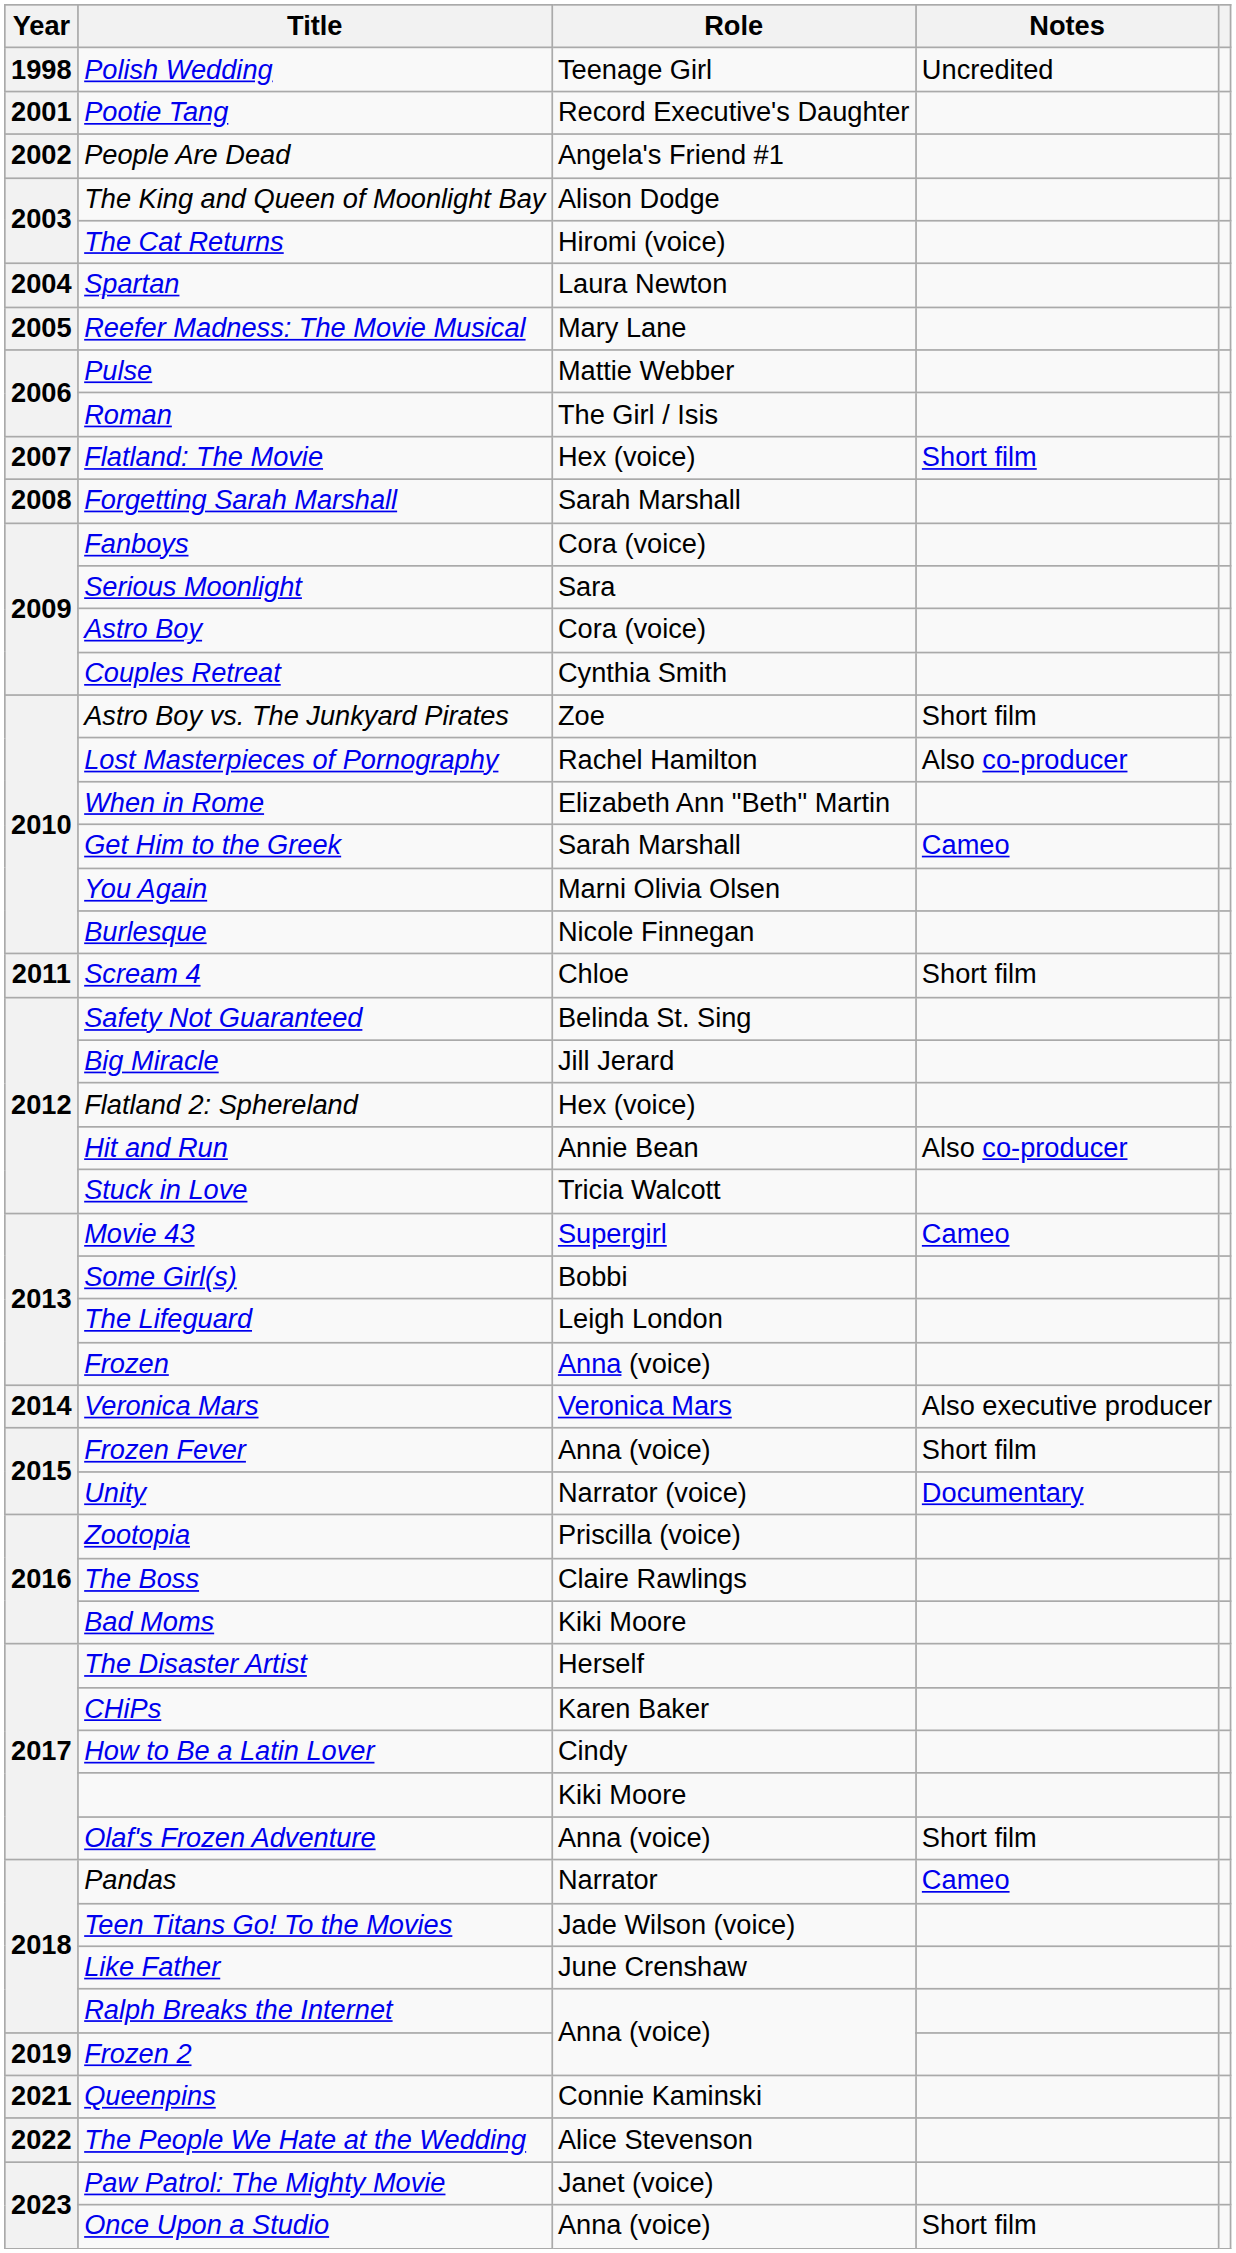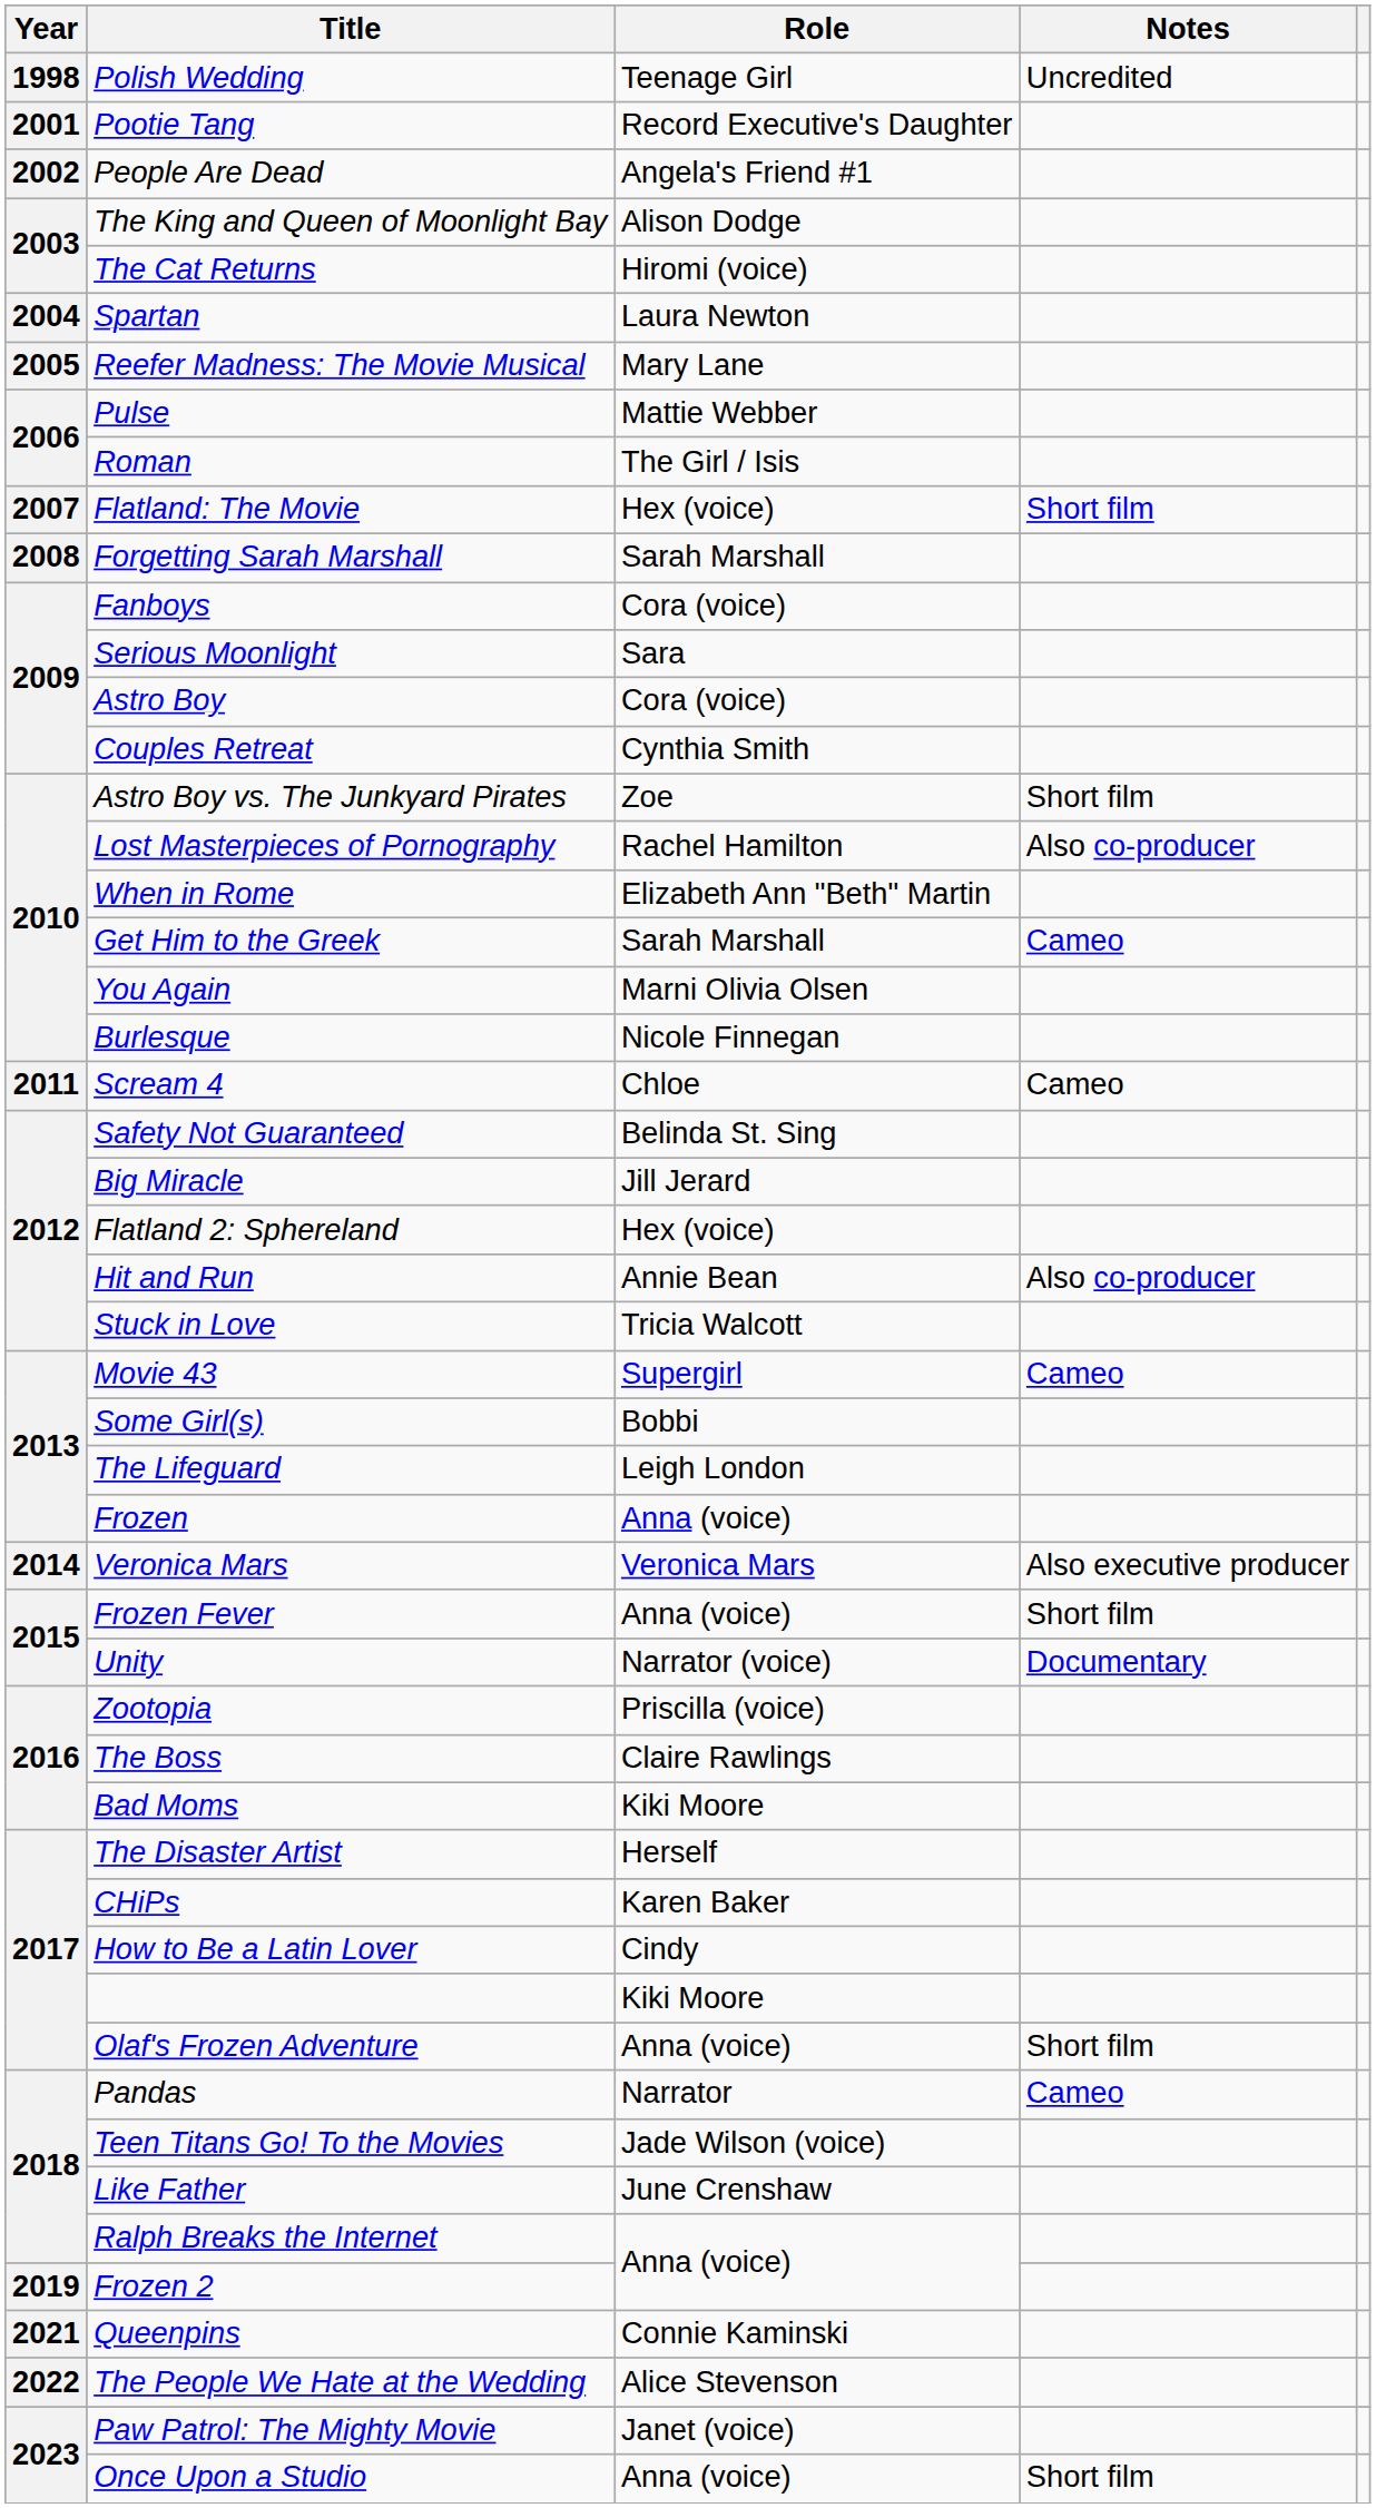 <table class="wikitable sortable">
 <tr>
 <th scope="col">Year</th>
 <th scope="col">Title</th>
 <th scope="col">Role</th>
 <th scope="col" class="unsortable">Notes</th>
 <th scope="col" class="unsortable"></th>
 </tr>
 <tr>
 <th scope=row>1998</th>
 <td><em><a href='#'>Polish Wedding</a></em></td>
 <td>Teenage Girl</td>
 <td>Uncredited</td>
 <td style="text-align:center"></td>
 </tr>
 <tr>
 <th scope=row>2001</th>
 <td><em><a href='#'>Pootie Tang</a></em></td>
 <td>Record Executive's Daughter</td>
 <td></td>
 <td style="text-align:center"></td>
 </tr>
 <tr>
 <th scope=row>2002</th>
 <td><em>People Are Dead</em></td>
 <td>Angela's Friend #1</td>
 <td></td>
 <td style="text-align:center"></td>
 </tr>
 <tr>
 <th scope="rowgroup" rowspan="2">2003</th>
 <td data-sort-value="King and Queen of Moonlight Bay, The"><em>The King and Queen of Moonlight Bay</em></td>
 <td data-sort-value="Dodge, Alison">Alison Dodge</td>
 <td></td>
 <td style="text-align:center"></td>
 </tr>
 <tr>
 <td data-sort-value="Cat Returns, The"><em><a href='#'>The Cat Returns</a></em></td>
 <td>Hiromi (voice)</td>
 <td></td>
 <td style="text-align:center"></td>
 </tr>
 <tr>
 <th scope=row>2004</th>
 <td><em><a href='#'>Spartan</a></em></td>
 <td data-sort-value="Newton, Laura">Laura Newton</td>
 <td></td>
 <td style="text-align:center"></td>
 </tr>
 <tr>
 <th scope=row>2005</th>
 <td><em><a href='#'>Reefer Madness: The Movie Musical</a></em></td>
 <td data-sort-value="Lane, Mary">Mary Lane</td>
 <td></td>
 <td style="text-align:center"></td>
 </tr>
 <tr>
 <th scope="rowgroup" rowspan="2">2006</th>
 <td><em><a href='#'>Pulse</a></em></td>
 <td data-sort-value="Webber, Mattie">Mattie Webber</td>
 <td></td>
 <td style="text-align:center"></td>
 </tr>
 <tr>
 <td><em><a href='#'>Roman</a></em></td>
 <td>The Girl / Isis</td>
 <td></td>
 <td style="text-align:center"></td>
 </tr>
 <tr>
 <th scope=row>2007</th>
 <td><em><a href='#'>Flatland: The Movie</a></em></td>
 <td>Hex (voice)</td>
 <td><a href='#'>Short film</a></td>
 <td style="text-align:center"></td>
 </tr>
 <tr>
 <th scope=row>2008</th>
 <td><em><a href='#'>Forgetting Sarah Marshall</a></em></td>
 <td data-sort-value="Marshall, Sarah">Sarah Marshall</td>
 <td></td>
 <td style="text-align:center"></td>
 </tr>
 <tr>
 <th scope="rowgroup" rowspan="4">2009</th>
 <td><em><a href='#'>Fanboys</a></em></td>
 <td>Cora (voice)</td>
 <td></td>
 <td style="text-align:center"></td>
 </tr>
 <tr>
 <td><em><a href='#'>Serious Moonlight</a></em></td>
 <td>Sara</td>
 <td></td>
 <td style="text-align:center"></td>
 </tr>
 <tr>
 <td><em><a href='#'>Astro Boy</a></em></td>
 <td>Cora (voice)</td>
 <td></td>
 <td style="text-align:center"></td>
 </tr>
 <tr>
 <td><em><a href='#'>Couples Retreat</a></em></td>
 <td data-sort-value="Smith, Cynthia">Cynthia Smith</td>
 <td></td>
 <td style="text-align:center"></td>
 </tr>
 <tr>
 <th scope="rowgroup" rowspan="6">2010</th>
 <td><em>Astro Boy vs. The Junkyard Pirates</em></td>
 <td>Zoe</td>
 <td>Short film</td>
 <td style="text-align:center"></td>
 </tr>
 <tr>
 <td><em><a href='#'>Lost Masterpieces of Pornography</a></em></td>
 <td data-sort-value="Hamilton, Rachel">Rachel Hamilton</td>
 <td>Also <a href='#'>co-producer</a></td>
 <td style="text-align:center"></td>
 </tr>
 <tr>
 <td><em><a href='#'>When in Rome</a></em></td>
 <td data-sort-value="Martin, Elizabeth">Elizabeth Ann "Beth" Martin</td>
 <td></td>
 <td style="text-align:center"></td>
 </tr>
 <tr>
 <td><em><a href='#'>Get Him to the Greek</a></em></td>
 <td data-sort-value="Marshall, Sarah">Sarah Marshall</td>
 <td><a href='#'>Cameo</a></td>
 <td style="text-align:center"></td>
 </tr>
 <tr>
 <td><em><a href='#'>You Again</a></em></td>
 <td data-sort-value="Olsen, Marni Olivia">Marni Olivia Olsen</td>
 <td></td>
 <td style="text-align:center"></td>
 </tr>
 <tr>
 <td><em><a href='#'>Burlesque</a></em></td>
 <td data-sort-value="Finnegan, Nicole">Nicole Finnegan</td>
 <td></td>
 <td style="text-align:center"></td>
 </tr>
 <tr>
 <th scope=row>2011</th>
 <td><em><a href='#'>Scream 4</a></em></td>
 <td>Chloe</td>
-<td>Short film</td>
+<td>Cameo</td>
 <td style="text-align:center"></td>
 </tr>
 <tr>
 <th scope="rowgroup" rowspan="5">2012</th>
 <td><em><a href='#'>Safety Not Guaranteed</a></em></td>
 <td data-sort-value="St. Sing, Belinda">Belinda St. Sing</td>
 <td></td>
 <td style="text-align:center"></td>
 </tr>
 <tr>
 <td><em><a href='#'>Big Miracle</a></em></td>
 <td data-sort-value="Jerard, Jill">Jill Jerard</td>
 <td></td>
 <td style="text-align:center"></td>
 </tr>
 <tr>
 <td><em>Flatland 2: Sphereland</em></td>
 <td>Hex (voice)</td>
 <td></td>
 <td style="text-align:center"></td>
 </tr>
 <tr>
 <td><em><a href='#'>Hit and Run</a></em></td>
 <td data-sort-value="Bean, Annie">Annie Bean</td>
 <td>Also <a href='#'>co-producer</a></td>
 <td style="text-align:center"></td>
 </tr>
 <tr>
 <td><em><a href='#'>Stuck in Love</a></em></td>
 <td data-sort-value="Walcott, Tricia">Tricia Walcott</td>
 <td></td>
 <td style="text-align:center"></td>
 </tr>
 <tr>
 <th scope="rowgroup" rowspan="4">2013</th>
 <td><em><a href='#'>Movie 43</a></em></td>
 <td><a href='#'>Supergirl</a></td>
 <td><a href='#'>Cameo</a></td>
 <td style="text-align:center"></td>
 </tr>
 <tr>
 <td><em><a href='#'>Some Girl(s)</a></em></td>
 <td>Bobbi</td>
 <td></td>
 <td style="text-align:center"></td>
 </tr>
 <tr>
 <td data-sort-value="Lifeguard, The"><em><a href='#'>The Lifeguard</a></em></td>
 <td data-sort-value="London, Leigh">Leigh London</td>
 <td></td>
 <td style="text-align:center"></td>
 </tr>
 <tr>
 <td><em><a href='#'>Frozen</a></em></td>
 <td><a href='#'>Anna</a> (voice)</td>
 <td></td>
 <td style="text-align:center"></td>
 </tr>
 <tr>
 <th scope=row>2014</th>
 <td><em><a href='#'>Veronica Mars</a></em></td>
 <td data-sort-value="Mars, Veronica"><a href='#'>Veronica Mars</a></td>
 <td>Also executive producer</td>
 <td style="text-align:center"></td>
 </tr>
 <tr>
 <th scope="rowgroup" rowspan="2">2015</th>
 <td><em><a href='#'>Frozen Fever</a></em></td>
 <td>Anna (voice)</td>
 <td>Short film</td>
 <td style="text-align:center"></td>
 </tr>
 <tr>
 <td><em><a href='#'>Unity</a></em></td>
 <td>Narrator (voice)</td>
 <td><a href='#'>Documentary</a></td>
 <td style="text-align:center"></td>
 </tr>
 <tr>
 <th scope="rowgroup" rowspan="3">2016</th>
 <td><em><a href='#'>Zootopia</a></em></td>
 <td>Priscilla (voice)</td>
 <td></td>
 <td style="text-align:center"></td>
 </tr>
 <tr>
 <td data-sort-value="Boss, The"><em><a href='#'>The Boss</a></em></td>
 <td data-sort-value="Rawlings, Claire">Claire Rawlings</td>
 <td></td>
 <td style="text-align:center"></td>
 </tr>
 <tr>
 <td><em><a href='#'>Bad Moms</a></em></td>
 <td data-sort-value="Moore, Kiki">Kiki Moore</td>
 <td></td>
 <td style="text-align:center"></td>
 </tr>
 <tr>
 <th scope="rowgroup" rowspan="5">2017</th>
 <td data-sort-value="Disaster Artist, The"><em><a href='#'>The Disaster Artist</a></em></td>
 <td>Herself</td>
 <td></td>
 <td style="text-align:center"></td>
 </tr>
 <tr>
 <td><em><a href='#'>CHiPs</a></em></td>
 <td data-sort-value="Baker, Karen">Karen Baker</td>
 <td></td>
 <td style="text-align:center"></td>
 </tr>
 <tr>
 <td><em><a href='#'>How to Be a Latin Lover</a></em></td>
 <td>Cindy</td>
 <td></td>
 <td style="text-align:center"></td>
 </tr>
 <tr>
 <td><em></em></td>
 <td data-sort-value="Moore, Kiki">Kiki Moore</td>
 <td></td>
 <td style="text-align:center"></td>
 </tr>
 <tr>
 <td><em><a href='#'>Olaf's Frozen Adventure</a></em></td>
 <td>Anna (voice)</td>
 <td>Short film</td>
 <td style="text-align:center"></td>
 </tr>
 <tr>
 <th scope="rowgroup" rowspan="4">2018</th>
 <td><em>Pandas</em></td>
 <td>Narrator</td>
 <td><a href='#'>Cameo</a></td>
 <td style="text-align:center"></td>
 </tr>
 <tr>
 <td><em><a href='#'>Teen Titans Go! To the Movies</a></em></td>
 <td data-sort-value="Wilson, Jade">Jade Wilson (voice)</td>
 <td></td>
 <td style="text-align:center"></td>
 </tr>
 <tr>
 <td><em><a href='#'>Like Father</a></em></td>
 <td data-sort-value="Crenshaw, June">June Crenshaw</td>
 <td></td>
 <td style="text-align:center"></td>
 </tr>
 <tr>
 <td><em><a href='#'>Ralph Breaks the Internet</a></em></td>
 <td rowspan="2">Anna (voice)</td>
 <td></td>
 <td style="text-align:center"></td>
 </tr>
 <tr>
 <th scope=row>2019</th>
 <td><em><a href='#'>Frozen 2</a></em></td>
 <td></td>
 <td style="text-align:center"></td>
 </tr>
 <tr>
 <th scope=row>2021</th>
 <td><em><a href='#'>Queenpins</a></em></td>
 <td data-sort-value="Kaminski, Connie">Connie Kaminski</td>
 <td></td>
 <td style="text-align:center"></td>
 </tr>
 <tr>
 <th scope=row>2022</th>
 <td data-sort-value="People We Hate at the Wedding, The"><em><a href='#'>The People We Hate at the Wedding</a></em></td>
 <td data-sort-value="Stevenson, Alice">Alice Stevenson</td>
 <td></td>
 <td style="text-align:center"></td>
 </tr>
 <tr>
 <th scope="rowgroup" rowspan="2">2023</th>
 <td><em><a href='#'>Paw Patrol: The Mighty Movie</a></em></td>
 <td>Janet (voice)</td>
 <td></td>
 <td style="text-align:center"></td>
 </tr>
 <tr>
 <td><em><a href='#'>Once Upon a Studio</a></em></td>
 <td>Anna (voice)</td>
 <td>Short film</td>
 <td style="text-align:center"></td>
 </tr>
 </table>
